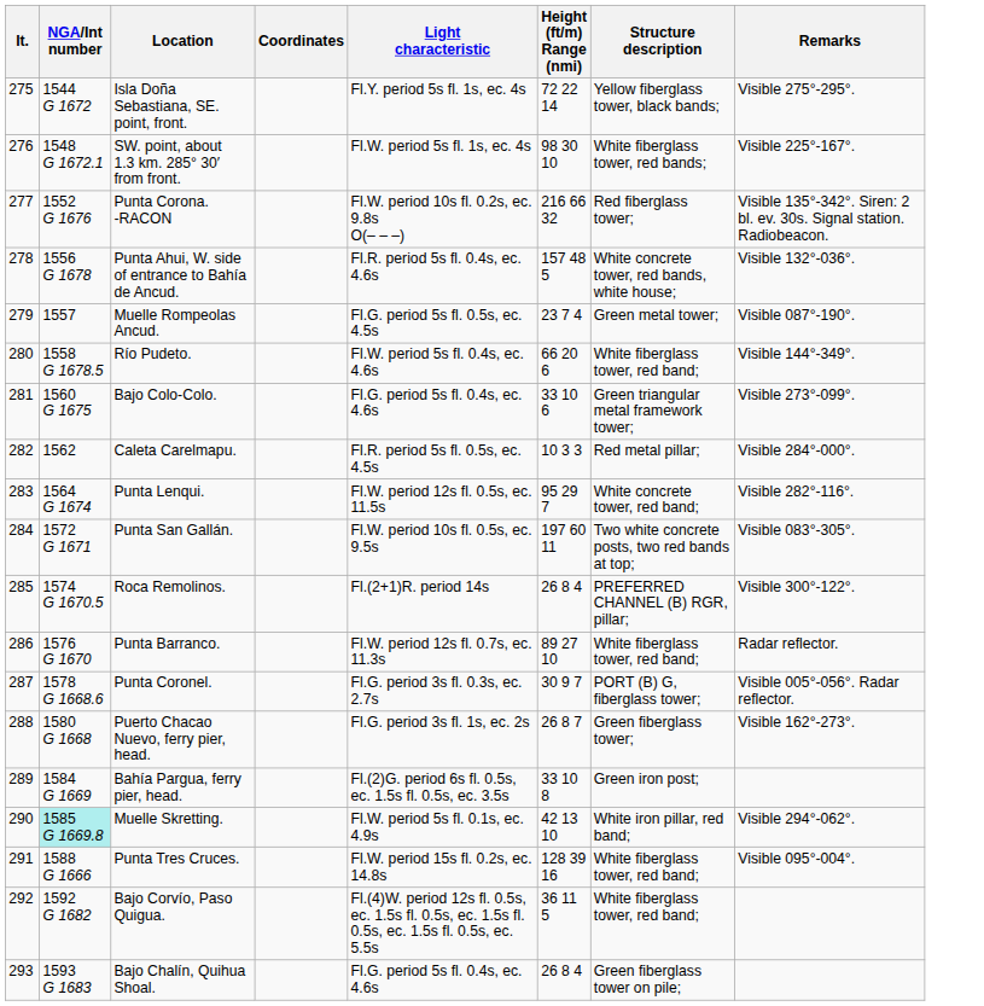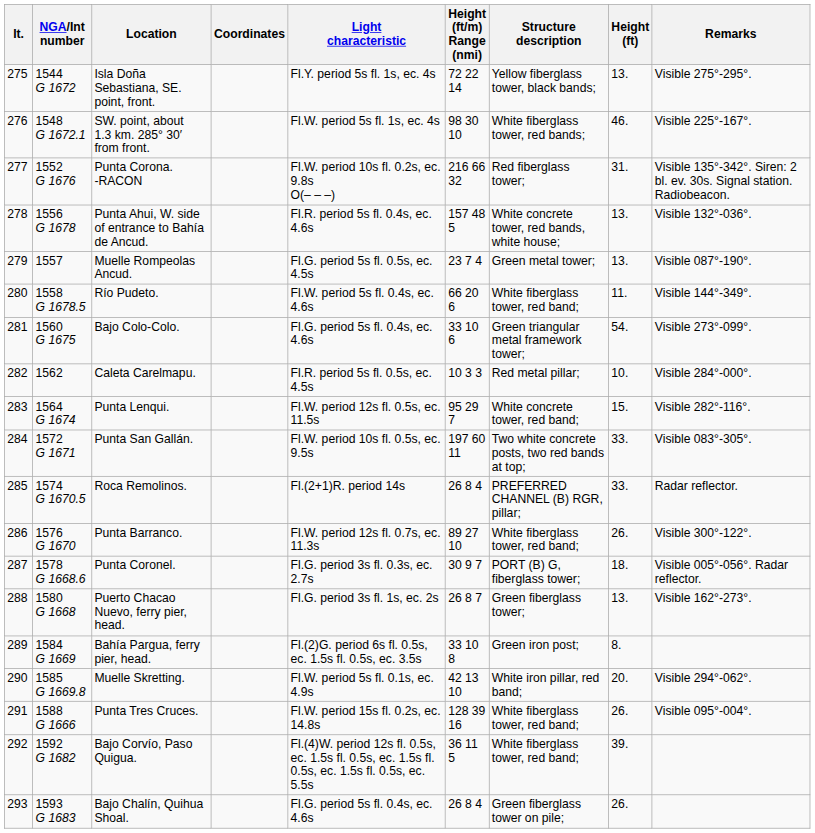 <table class="wikitable">
 <tr>
 <th width="30">It.</th>
 <th width="70"><a href='#'>NGA</a>/Int<br>number</th>
 <th width="150">Location</th>
 <th width="80">Coordinates</th>
 <th width="200"><a href='#'>Light<br>characteristic</a></th>
 <th width="50">Height (ft/m)<br>Range (nmi)</th>
 <th width="150">Structure<br>description</th>
+<th width="30">Height (ft)</th>
 <th width="200">Remarks</th>
 </tr>
 <tr valign="top">
 <td>275</td>
 <td>1544<br><em>G 1672</em></td>
 <td>Isla Doña Sebastiana, SE.  point, front.</td>
 <td></td>
 <td>Fl.Y. period 5s fl. 1s, ec. 4s</td>
 <td>72 22 14</td>
 <td>Yellow fiberglass tower, black  bands;</td>
+<td>13.</td>
 <td>Visible 275°-295°.</td>
 </tr>
 <tr valign="top">
 <td>276</td>
 <td>1548<br><em>G 1672.1</em></td>
 <td>SW. point, about 1.3 km.  285° 30′ from front.</td>
 <td></td>
 <td>Fl.W. period 5s fl. 1s, ec. 4s</td>
 <td>98 30 10</td>
 <td>White fiberglass tower, red  bands;</td>
+<td>46.</td>
 <td>Visible 225°-167°.</td>
 </tr>
 <tr valign="top">
 <td>277</td>
 <td>1552<br><em>G 1676</em></td>
 <td>Punta Corona. <br>-RACON</td>
 <td></td>
 <td>Fl.W. period 10s fl. 0.2s, ec. 9.8s <br> O(– – –)</td>
 <td>216 66 32</td>
 <td>Red fiberglass tower;</td>
+<td>31.</td>
 <td>Visible 135°-342°. Siren:  2 bl. ev. 30s. Signal station.  Radiobeacon.</td>
 </tr>
 <tr valign="top">
 <td>278</td>
 <td>1556<br><em>G 1678</em></td>
 <td>Punta Ahui, W. side of entrance to Bahía de Ancud.</td>
 <td></td>
 <td>Fl.R. period 5s fl. 0.4s, ec. 4.6s</td>
 <td>157 48 5</td>
 <td>White concrete tower, red bands,  white house;</td>
+<td>13.</td>
 <td>Visible 132°-036°.</td>
 </tr>
 <tr valign="top">
 <td>279</td>
 <td>1557</td>
 <td>Muelle Rompeolas Ancud.</td>
 <td></td>
 <td>Fl.G. period 5s fl. 0.5s, ec. 4.5s</td>
 <td>23 7 4</td>
 <td>Green metal tower;</td>
+<td>13.</td>
 <td>Visible 087°-190°.</td>
 </tr>
 <tr valign="top">
 <td>280</td>
 <td>1558<br><em>G 1678.5</em></td>
 <td>Río Pudeto.</td>
 <td></td>
 <td>Fl.W. period 5s fl. 0.4s, ec. 4.6s</td>
 <td>66 20 6</td>
 <td>White fiberglass tower, red band;</td>
+<td>11.</td>
 <td>Visible 144°-349°.</td>
 </tr>
 <tr valign="top">
 <td>281</td>
 <td>1560<br><em>G 1675</em></td>
 <td>Bajo Colo-Colo.</td>
 <td></td>
 <td>Fl.G. period 5s fl. 0.4s, ec. 4.6s</td>
 <td>33 10 6</td>
 <td>Green triangular metal  framework tower;</td>
+<td>54.</td>
 <td>Visible 273°-099°.</td>
 </tr>
 <tr valign="top">
 <td>282</td>
 <td>1562</td>
 <td>Caleta Carelmapu.</td>
 <td></td>
 <td>Fl.R. period 5s fl. 0.5s, ec. 4.5s</td>
 <td>10 3 3</td>
 <td>Red metal pillar;</td>
+<td>10.</td>
 <td>Visible 284°-000°.</td>
 </tr>
 <tr valign="top">
 <td>283</td>
 <td>1564<br><em>G 1674</em></td>
 <td>Punta Lenqui.</td>
 <td></td>
 <td>Fl.W. period 12s fl. 0.5s, ec. 11.5s</td>
 <td>95 29 7</td>
 <td>White concrete tower, red band;</td>
+<td>15.</td>
 <td>Visible 282°-116°.</td>
 </tr>
 <tr valign="top">
 <td>284</td>
 <td>1572<br><em>G 1671</em></td>
 <td>Punta San Gallán.</td>
 <td></td>
 <td>Fl.W. period 10s fl. 0.5s, ec. 9.5s</td>
 <td>197 60 11</td>
 <td>Two white concrete posts, two  red bands at top;</td>
+<td>33.</td>
 <td>Visible 083°-305°.</td>
 </tr>
 <tr valign="top">
 <td>285</td>
 <td>1574<br><em>G 1670.5</em></td>
 <td>Roca Remolinos.</td>
 <td></td>
 <td>Fl.(2+1)R. period 14s</td>
 <td>26 8 4</td>
 <td>PREFERRED CHANNEL (B)  RGR, pillar;</td>
-<td>Visible 300°-122°.</td>
+<td>33.</td>
+<td>Radar reflector.</td>
 </tr>
 <tr valign="top">
 <td>286</td>
 <td>1576<br><em>G 1670</em></td>
 <td>Punta Barranco.</td>
 <td></td>
 <td>Fl.W. period 12s fl. 0.7s, ec. 11.3s</td>
 <td>89 27 10</td>
 <td>White fiberglass tower, red band;</td>
-<td>Radar reflector.</td>
+<td>26.</td>
+<td>Visible 300°-122°.</td>
 </tr>
 <tr valign="top">
 <td>287</td>
 <td>1578<br><em>G 1668.6</em></td>
 <td>Punta Coronel.</td>
 <td></td>
 <td>Fl.G. period 3s fl. 0.3s, ec. 2.7s</td>
 <td>30 9 7</td>
 <td>PORT  (B) G, fiberglass tower;</td>
+<td>18.</td>
 <td>Visible 005°-056°. Radar reflector.</td>
 </tr>
 <tr valign="top">
 <td>288</td>
 <td>1580<br><em>G 1668</em></td>
 <td>Puerto Chacao Nuevo, ferry pier, head.</td>
 <td></td>
 <td>Fl.G. period 3s fl. 1s, ec. 2s</td>
 <td>26 8 7</td>
 <td>Green fiberglass tower;</td>
+<td>13.</td>
 <td>Visible 162°-273°.</td>
 </tr>
 <tr valign="top">
 <td>289</td>
 <td>1584<br><em>G 1669</em></td>
 <td>Bahía Pargua, ferry pier, head.</td>
 <td></td>
 <td>Fl.(2)G. period 6s fl. 0.5s, ec. 1.5s fl. 0.5s, ec. 3.5s</td>
 <td>33 10 8</td>
 <td>Green iron post;</td>
+<td>8.</td>
 <td></td>
 </tr>
 <tr valign="top">
 <td>290</td>
-<td style="background: paleturquoise;">1585<br><em>G 1669.8</em></td>
+<td>1585<br><em>G 1669.8</em></td>
 <td>Muelle Skretting.</td>
 <td></td>
 <td>Fl.W. period 5s fl. 0.1s, ec. 4.9s</td>
 <td>42 13 10</td>
 <td>White iron pillar, red band;</td>
+<td>20.</td>
 <td>Visible 294°-062°.</td>
 </tr>
 <tr valign="top">
 <td>291</td>
 <td>1588<br><em>G 1666</em></td>
 <td>Punta Tres Cruces.</td>
 <td></td>
 <td>Fl.W. period 15s fl. 0.2s, ec. 14.8s</td>
 <td>128 39 16</td>
 <td>White fiberglass tower, red band;</td>
+<td>26.</td>
 <td>Visible 095°-004°.</td>
 </tr>
 <tr valign="top">
 <td>292</td>
 <td>1592<br><em>G 1682</em></td>
 <td>Bajo Corvío, Paso Quigua.</td>
 <td></td>
 <td>Fl.(4)W. period 12s fl. 0.5s, ec. 1.5s fl. 0.5s, ec. 1.5s fl. 0.5s, ec. 1.5s fl. 0.5s, ec. 5.5s</td>
 <td>36 11 5</td>
 <td>White fiberglass tower, red band;</td>
+<td>39.</td>
 <td></td>
 </tr>
 <tr valign="top">
 <td>293</td>
 <td>1593<br><em>G 1683</em></td>
 <td>Bajo Chalín, Quihua Shoal.</td>
 <td></td>
 <td>Fl.G. period 5s fl. 0.4s, ec. 4.6s</td>
 <td>26 8 4</td>
 <td>Green fiberglass tower on pile;</td>
+<td>26.</td>
 <td></td>
 </tr>
 </table>
